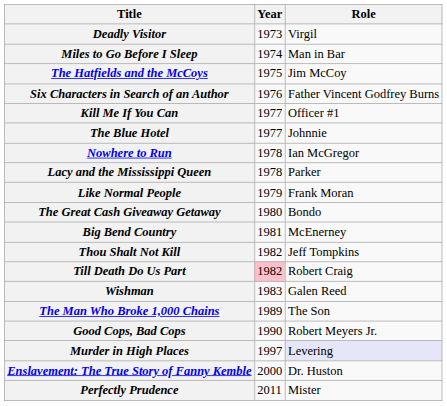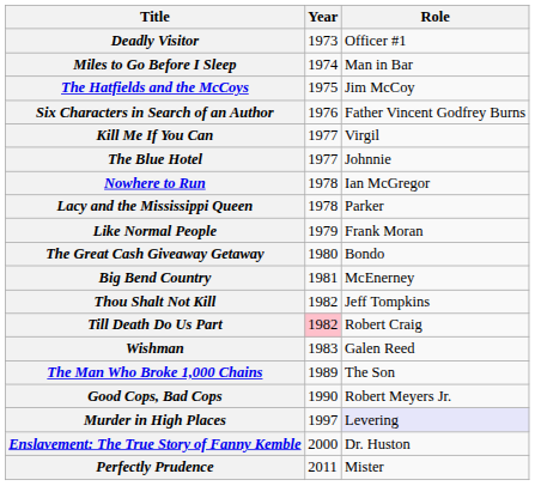 <table class="wikitable sortable plainrowheaders">
 <tr>
 <th>Title</th>
 <th>Year</th>
 <th>Role</th>
 </tr>
 <tr>
 <th scope=row><em>Deadly Visitor</em></th>
 <td>1973</td>
-<td>Virgil</td>
+<td>Officer #1</td>
 </tr>
 <tr>
 <th scope=row><em>Miles to Go Before I Sleep</em></th>
 <td>1974</td>
 <td>Man in Bar</td>
 </tr>
 <tr>
 <th scope=row><em><a href='#'>The Hatfields and the McCoys</a></em></th>
 <td>1975</td>
 <td>Jim McCoy</td>
 </tr>
 <tr>
 <th scope=row><em>Six Characters in Search of an Author</em></th>
 <td>1976</td>
 <td>Father Vincent Godfrey Burns</td>
 </tr>
 <tr>
 <th scope=row><em>Kill Me If You Can</em></th>
 <td>1977</td>
-<td>Officer #1</td>
+<td>Virgil</td>
 </tr>
 <tr>
 <th scope=row><em>The Blue Hotel</em></th>
 <td>1977</td>
 <td>Johnnie</td>
 </tr>
 <tr>
 <th scope=row><em><a href='#'>Nowhere to Run</a></em></th>
 <td>1978</td>
 <td>Ian McGregor</td>
 </tr>
 <tr>
 <th scope=row><em>Lacy and the Mississippi Queen</em></th>
 <td>1978</td>
 <td>Parker</td>
 </tr>
 <tr>
 <th scope=row><em>Like Normal People</em></th>
 <td>1979</td>
 <td>Frank Moran</td>
 </tr>
 <tr>
 <th scope=row><em>The Great Cash Giveaway Getaway</em></th>
 <td>1980</td>
 <td>Bondo</td>
 </tr>
 <tr>
 <th scope=row><em>Big Bend Country</em></th>
 <td>1981</td>
 <td>McEnerney</td>
 </tr>
 <tr>
 <th scope=row><em>Thou Shalt Not Kill</em></th>
 <td>1982</td>
 <td>Jeff Tompkins</td>
 </tr>
 <tr>
 <th scope=row><em>Till Death Do Us Part</em></th>
 <td style="background: pink;">1982</td>
 <td>Robert Craig</td>
 </tr>
 <tr>
 <th scope=row><em>Wishman</em></th>
 <td>1983</td>
 <td>Galen Reed</td>
 </tr>
 <tr>
 <th scope="row"><em><a href='#'>The Man Who Broke 1,000 Chains</a></em></th>
 <td>1989</td>
 <td>The Son</td>
 </tr>
 <tr>
 <th scope="row"><em>Good Cops, Bad Cops</em></th>
 <td>1990</td>
 <td>Robert Meyers Jr.</td>
 </tr>
 <tr>
 <th scope="row"><em>Murder in High Places</em></th>
 <td>1997</td>
 <td style="background: lavender;">Levering</td>
 </tr>
 <tr>
 <th scope="row"><em><a href='#'>Enslavement: The True Story of Fanny Kemble</a></em></th>
 <td>2000</td>
 <td>Dr. Huston</td>
 </tr>
 <tr>
 <th scope="row"><em>Perfectly Prudence</em></th>
 <td>2011</td>
 <td>Mister</td>
 </tr>
 </table>
